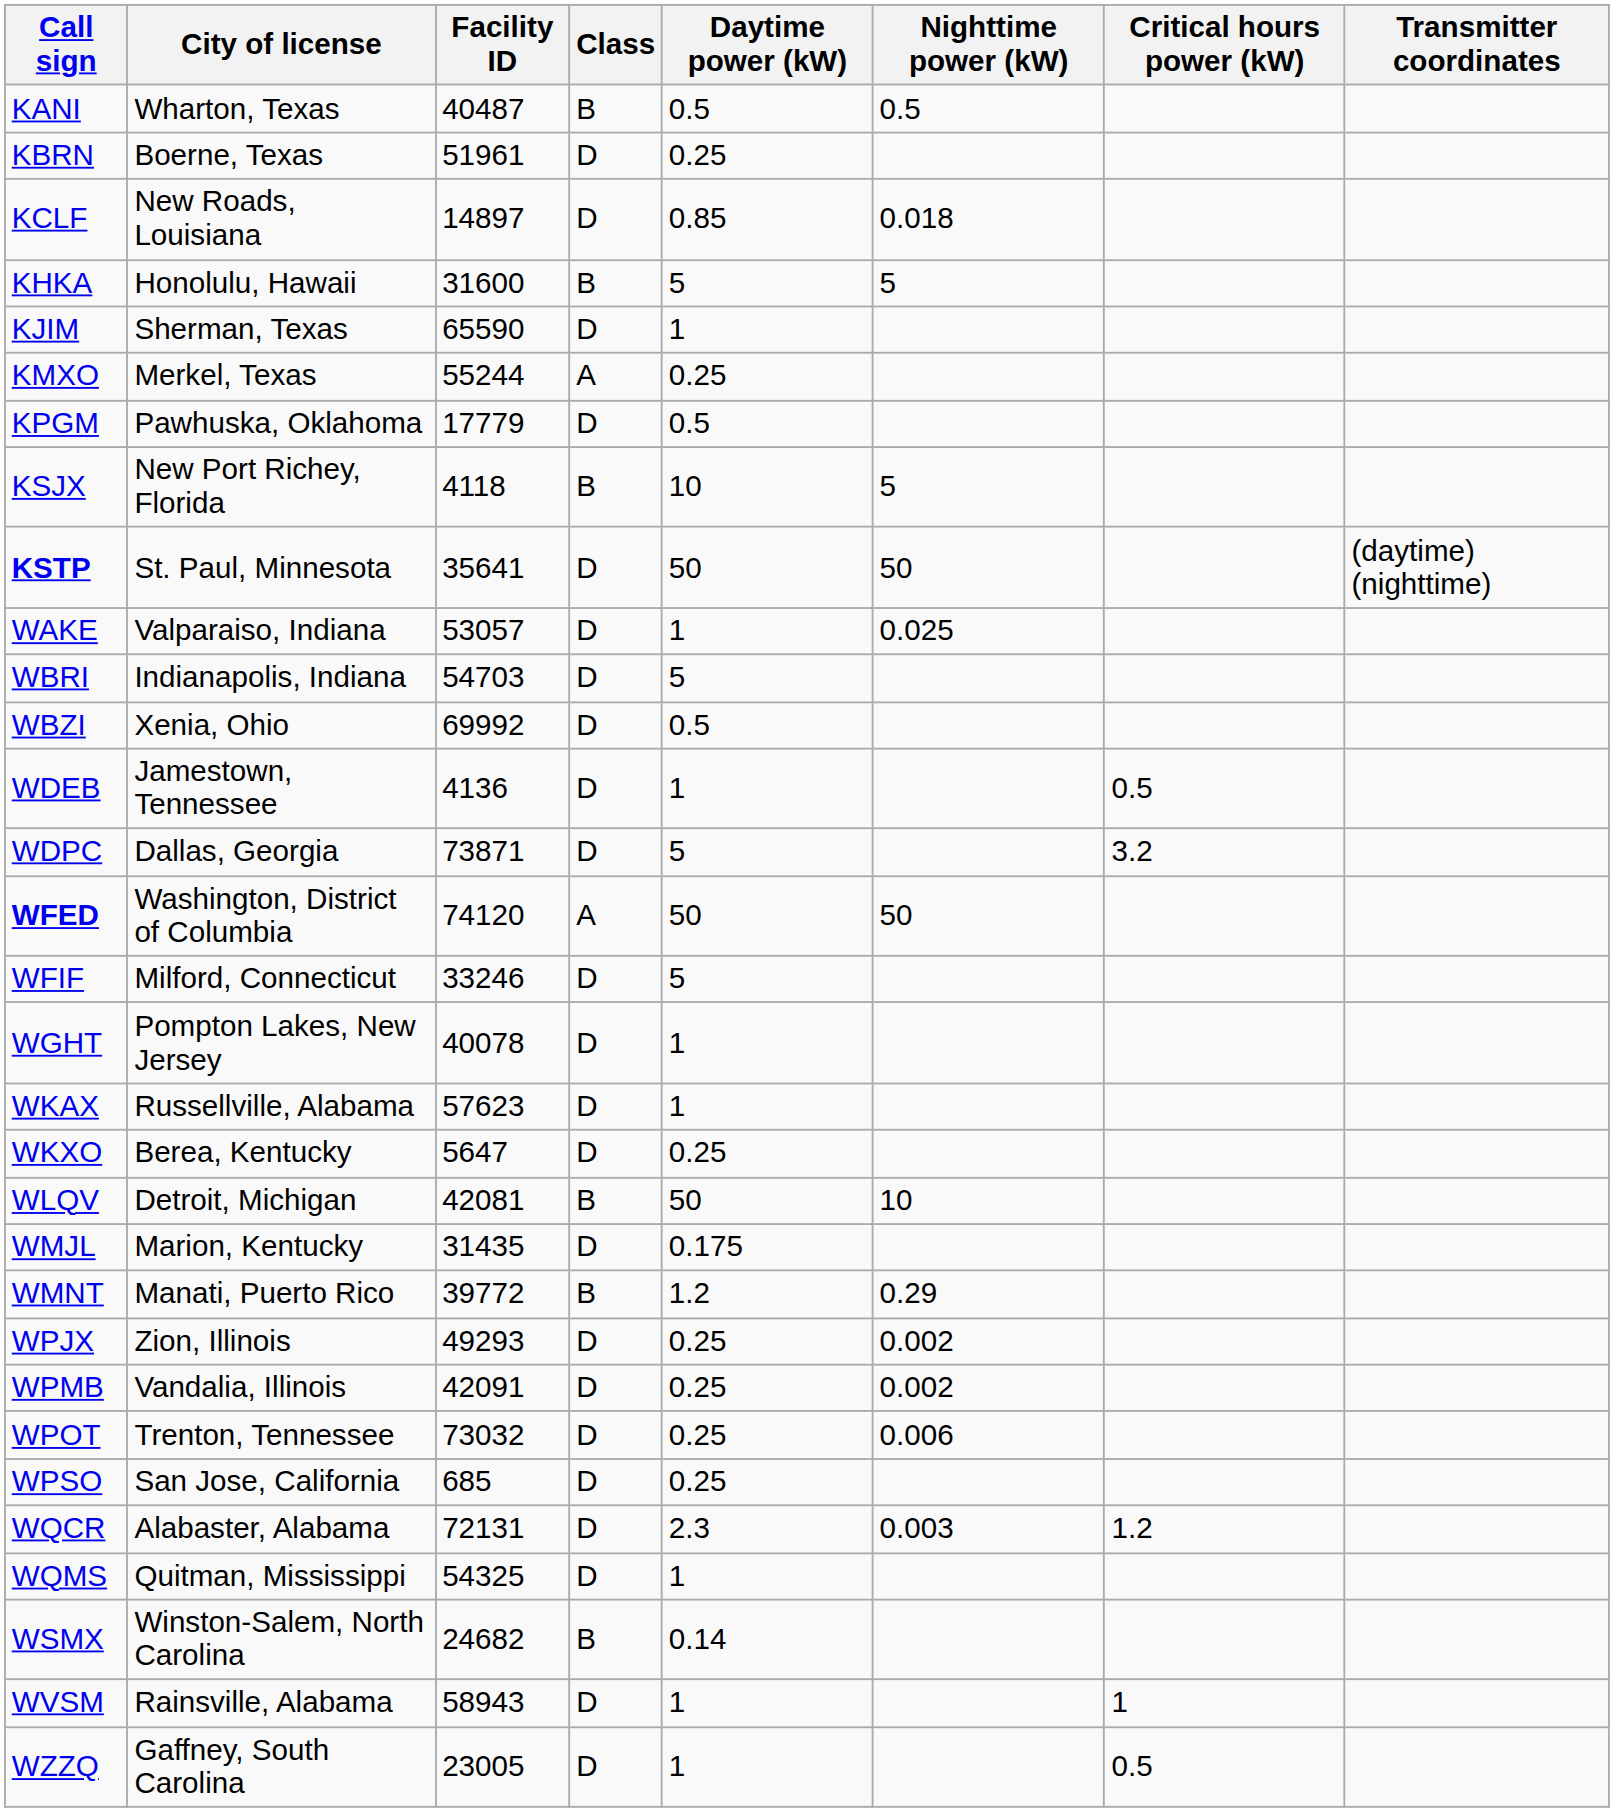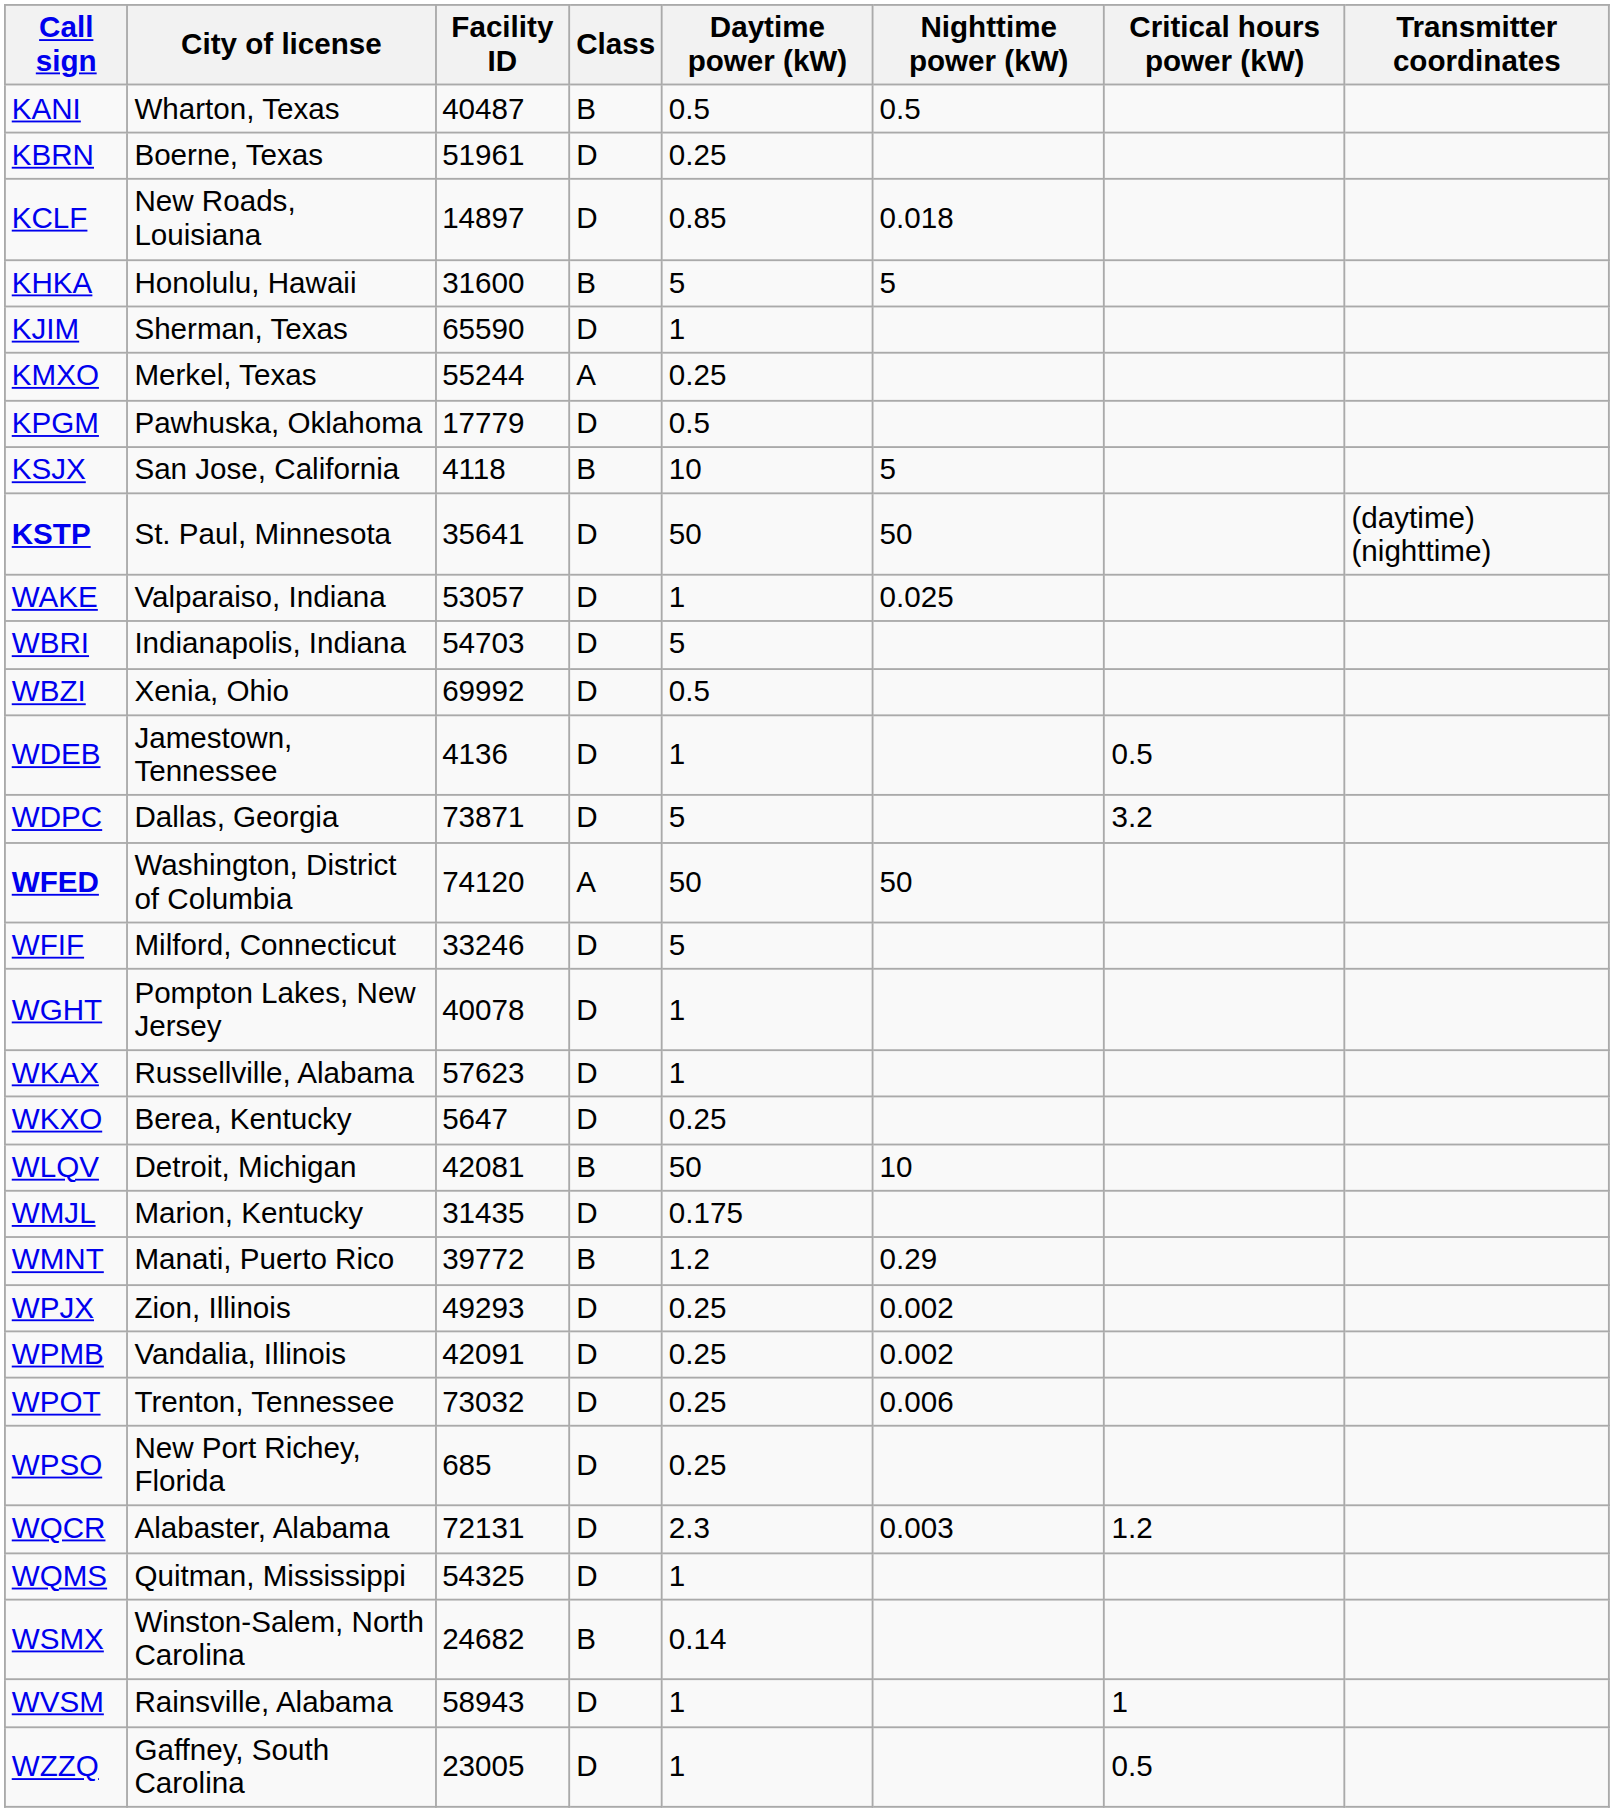 <table class="wikitable sortable">
 <tr>
 <th><a href='#'>Call sign</a></th>
 <th>City of license</th>
 <th>Facility ID</th>
 <th>Class</th>
 <th>Daytime power (kW)</th>
 <th>Nighttime power (kW)</th>
 <th>Critical hours power (kW)</th>
 <th>Transmitter coordinates</th>
 </tr>
 <tr>
 <td><a href='#'>KANI</a></td>
 <td>Wharton, Texas</td>
 <td>40487</td>
 <td>B</td>
 <td>0.5</td>
 <td>0.5</td>
 <td></td>
 <td></td>
 </tr>
 <tr>
 <td><a href='#'>KBRN</a></td>
 <td>Boerne, Texas</td>
 <td>51961</td>
 <td>D</td>
 <td>0.25</td>
 <td></td>
 <td></td>
 <td></td>
 </tr>
 <tr>
 <td><a href='#'>KCLF</a></td>
 <td>New Roads, Louisiana</td>
 <td>14897</td>
 <td>D</td>
 <td>0.85</td>
 <td>0.018</td>
 <td></td>
 <td></td>
 </tr>
 <tr>
 <td><a href='#'>KHKA</a></td>
 <td>Honolulu, Hawaii</td>
 <td>31600</td>
 <td>B</td>
 <td>5</td>
 <td>5</td>
 <td></td>
 <td></td>
 </tr>
 <tr>
 <td><a href='#'>KJIM</a></td>
 <td>Sherman, Texas</td>
 <td>65590</td>
 <td>D</td>
 <td>1</td>
 <td></td>
 <td></td>
 <td></td>
 </tr>
 <tr>
 <td><a href='#'>KMXO</a></td>
 <td>Merkel, Texas</td>
 <td>55244</td>
 <td>A</td>
 <td>0.25</td>
 <td></td>
 <td></td>
 <td></td>
 </tr>
 <tr>
 <td><a href='#'>KPGM</a></td>
 <td>Pawhuska, Oklahoma</td>
 <td>17779</td>
 <td>D</td>
 <td>0.5</td>
 <td></td>
 <td></td>
 <td></td>
 </tr>
 <tr>
 <td><a href='#'>KSJX</a></td>
-<td>New Port Richey, Florida</td>
+<td>San Jose, California</td>
 <td>4118</td>
 <td>B</td>
 <td>10</td>
 <td>5</td>
 <td></td>
 <td></td>
 </tr>
 <tr>
 <td><strong><a href='#'>KSTP</a></strong></td>
 <td>St. Paul, Minnesota</td>
 <td>35641</td>
 <td>D</td>
 <td>50</td>
 <td>50</td>
 <td></td>
 <td> (daytime)<br> (nighttime)</td>
 </tr>
 <tr>
 <td><a href='#'>WAKE</a></td>
 <td>Valparaiso, Indiana</td>
 <td>53057</td>
 <td>D</td>
 <td>1</td>
 <td>0.025</td>
 <td></td>
 <td></td>
 </tr>
 <tr>
 <td><a href='#'>WBRI</a></td>
 <td>Indianapolis, Indiana</td>
 <td>54703</td>
 <td>D</td>
 <td>5</td>
 <td></td>
 <td></td>
 <td></td>
 </tr>
 <tr>
 <td><a href='#'>WBZI</a></td>
 <td>Xenia, Ohio</td>
 <td>69992</td>
 <td>D</td>
 <td>0.5</td>
 <td></td>
 <td></td>
 <td></td>
 </tr>
 <tr>
 <td><a href='#'>WDEB</a></td>
 <td>Jamestown, Tennessee</td>
 <td>4136</td>
 <td>D</td>
 <td>1</td>
 <td></td>
 <td>0.5</td>
 <td></td>
 </tr>
 <tr>
 <td><a href='#'>WDPC</a></td>
 <td>Dallas, Georgia</td>
 <td>73871</td>
 <td>D</td>
 <td>5</td>
 <td></td>
 <td>3.2</td>
 <td></td>
 </tr>
 <tr>
 <td><strong><a href='#'>WFED</a></strong></td>
 <td>Washington, District of Columbia</td>
 <td>74120</td>
 <td>A</td>
 <td>50</td>
 <td>50</td>
 <td></td>
 <td></td>
 </tr>
 <tr>
 <td><a href='#'>WFIF</a></td>
 <td>Milford, Connecticut</td>
 <td>33246</td>
 <td>D</td>
 <td>5</td>
 <td></td>
 <td></td>
 <td></td>
 </tr>
 <tr>
 <td><a href='#'>WGHT</a></td>
 <td>Pompton Lakes, New Jersey</td>
 <td>40078</td>
 <td>D</td>
 <td>1</td>
 <td></td>
 <td></td>
 <td></td>
 </tr>
 <tr>
 <td><a href='#'>WKAX</a></td>
 <td>Russellville, Alabama</td>
 <td>57623</td>
 <td>D</td>
 <td>1</td>
 <td></td>
 <td></td>
 <td></td>
 </tr>
 <tr>
 <td><a href='#'>WKXO</a></td>
 <td>Berea, Kentucky</td>
 <td>5647</td>
 <td>D</td>
 <td>0.25</td>
 <td></td>
 <td></td>
 <td></td>
 </tr>
 <tr>
 <td><a href='#'>WLQV</a></td>
 <td>Detroit, Michigan</td>
 <td>42081</td>
 <td>B</td>
 <td>50</td>
 <td>10</td>
 <td></td>
 <td></td>
 </tr>
 <tr>
 <td><a href='#'>WMJL</a></td>
 <td>Marion, Kentucky</td>
 <td>31435</td>
 <td>D</td>
 <td>0.175</td>
 <td></td>
 <td></td>
 <td></td>
 </tr>
 <tr>
 <td><a href='#'>WMNT</a></td>
 <td>Manati, Puerto Rico</td>
 <td>39772</td>
 <td>B</td>
 <td>1.2</td>
 <td>0.29</td>
 <td></td>
 <td></td>
 </tr>
 <tr>
 <td><a href='#'>WPJX</a></td>
 <td>Zion, Illinois</td>
 <td>49293</td>
 <td>D</td>
 <td>0.25</td>
 <td>0.002</td>
 <td></td>
 <td></td>
 </tr>
 <tr>
 <td><a href='#'>WPMB</a></td>
 <td>Vandalia, Illinois</td>
 <td>42091</td>
 <td>D</td>
 <td>0.25</td>
 <td>0.002</td>
 <td></td>
 <td></td>
 </tr>
 <tr>
 <td><a href='#'>WPOT</a></td>
 <td>Trenton, Tennessee</td>
 <td>73032</td>
 <td>D</td>
 <td>0.25</td>
 <td>0.006</td>
 <td></td>
 <td></td>
 </tr>
 <tr>
 <td><a href='#'>WPSO</a></td>
-<td>San Jose, California</td>
+<td>New Port Richey, Florida</td>
 <td>685</td>
 <td>D</td>
 <td>0.25</td>
 <td></td>
 <td></td>
 <td></td>
 </tr>
 <tr>
 <td><a href='#'>WQCR</a></td>
 <td>Alabaster, Alabama</td>
 <td>72131</td>
 <td>D</td>
 <td>2.3</td>
 <td>0.003</td>
 <td>1.2</td>
 <td></td>
 </tr>
 <tr>
 <td><a href='#'>WQMS</a></td>
 <td>Quitman, Mississippi</td>
 <td>54325</td>
 <td>D</td>
 <td>1</td>
 <td></td>
 <td></td>
 <td></td>
 </tr>
 <tr>
 <td><a href='#'>WSMX</a></td>
 <td>Winston-Salem, North Carolina</td>
 <td>24682</td>
 <td>B</td>
 <td>0.14</td>
 <td></td>
 <td></td>
 <td></td>
 </tr>
 <tr>
 <td><a href='#'>WVSM</a></td>
 <td>Rainsville, Alabama</td>
 <td>58943</td>
 <td>D</td>
 <td>1</td>
 <td></td>
 <td>1</td>
 <td></td>
 </tr>
 <tr>
 <td><a href='#'>WZZQ</a></td>
 <td>Gaffney, South Carolina</td>
 <td>23005</td>
 <td>D</td>
 <td>1</td>
 <td></td>
 <td>0.5</td>
 <td></td>
 </tr>
 </table>
